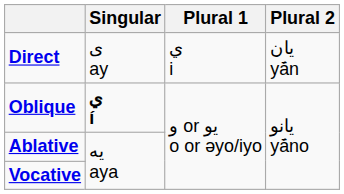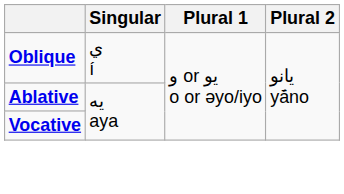 <table class="wikitable">
 <tr>
 <th></th>
 <th>Singular</th>
 <th>Plural 1</th>
 <th>Plural 2</th>
 </tr>
 <tr>
-<td><strong><a href='#'>Direct</a></strong></td>
-<td>ی<br>ay</td>
-<td>ي<br>i</td>
-<td>يان<br>yā́n</td>
-</tr>
-<tr>
 <td><strong><a href='#'>Oblique</a></strong></td>
-<td><strong>ي<br>í</strong></td>
+<td>ي<br>í</td>
 <td rowspan="3">و or یو<br>o or әyo/iyo</td>
 <td rowspan="3">يانو<br>yā́no</td>
 </tr>
 <tr>
 <td><strong><a href='#'>Ablative</a></strong></td>
 <td rowspan="2">یه<br>aya</td>
 </tr>
 <tr>
 <td><strong><a href='#'>Vocative</a></strong></td>
 </tr>
 </table>
